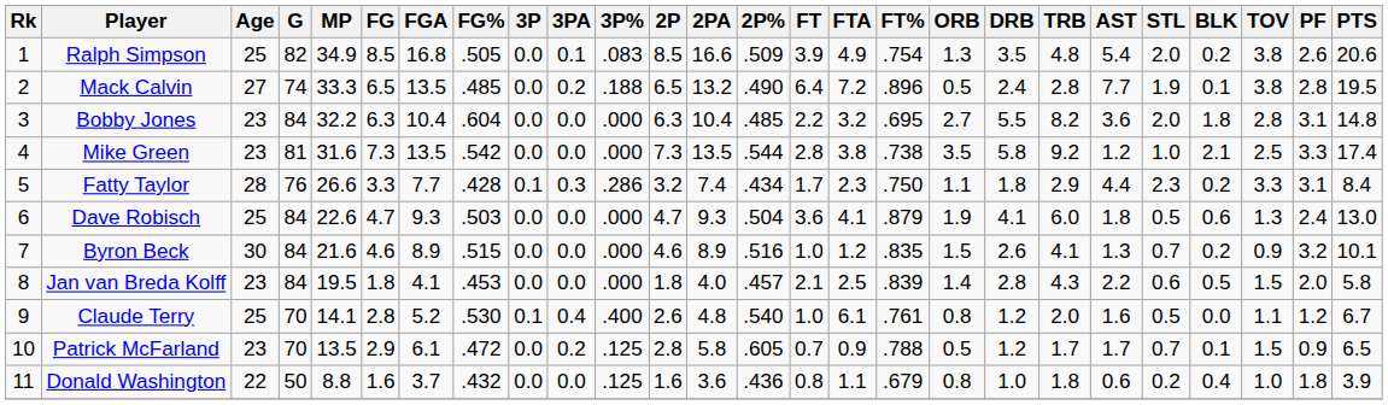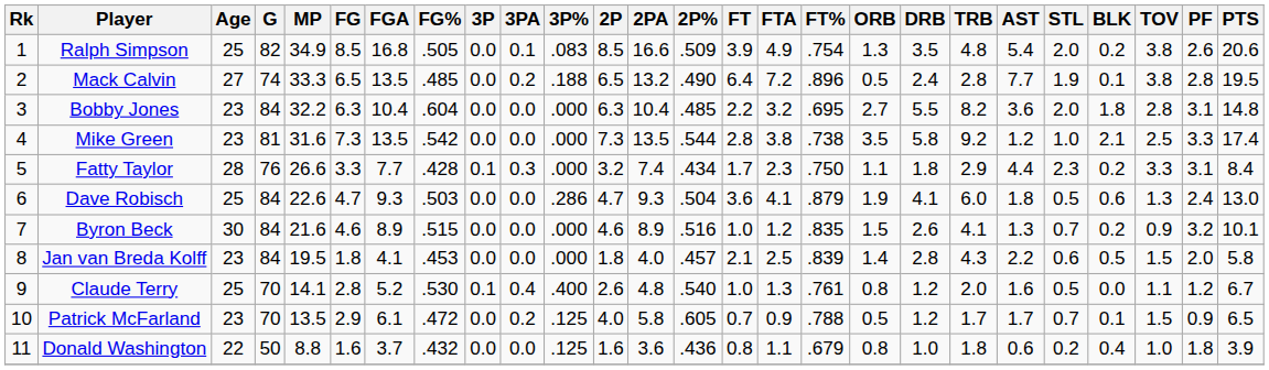 <table class="wikitable" style="text-align: center;">
 <tr>
 <th>Rk</th>
 <th>Player</th>
 <th>Age</th>
 <th>G</th>
 <th>MP</th>
 <th>FG</th>
 <th>FGA</th>
 <th>FG%</th>
 <th>3P</th>
 <th>3PA</th>
 <th>3P%</th>
 <th>2P</th>
 <th>2PA</th>
 <th>2P%</th>
 <th>FT</th>
 <th>FTA</th>
 <th>FT%</th>
 <th>ORB</th>
 <th>DRB</th>
 <th>TRB</th>
 <th>AST</th>
 <th>STL</th>
 <th>BLK</th>
 <th>TOV</th>
 <th>PF</th>
 <th>PTS</th>
 </tr>
 <tr>
 <td>1</td>
 <td><a href='#'>Ralph Simpson</a></td>
 <td>25</td>
 <td>82</td>
 <td>34.9</td>
 <td>8.5</td>
 <td>16.8</td>
 <td>.505</td>
 <td>0.0</td>
 <td>0.1</td>
 <td>.083</td>
 <td>8.5</td>
 <td>16.6</td>
 <td>.509</td>
 <td>3.9</td>
 <td>4.9</td>
 <td>.754</td>
 <td>1.3</td>
 <td>3.5</td>
 <td>4.8</td>
 <td>5.4</td>
 <td>2.0</td>
 <td>0.2</td>
 <td>3.8</td>
 <td>2.6</td>
 <td>20.6</td>
 </tr>
 <tr>
 <td>2</td>
 <td><a href='#'>Mack Calvin</a></td>
 <td>27</td>
 <td>74</td>
 <td>33.3</td>
 <td>6.5</td>
 <td>13.5</td>
 <td>.485</td>
 <td>0.0</td>
 <td>0.2</td>
 <td>.188</td>
 <td>6.5</td>
 <td>13.2</td>
 <td>.490</td>
 <td>6.4</td>
 <td>7.2</td>
 <td>.896</td>
 <td>0.5</td>
 <td>2.4</td>
 <td>2.8</td>
 <td>7.7</td>
 <td>1.9</td>
 <td>0.1</td>
 <td>3.8</td>
 <td>2.8</td>
 <td>19.5</td>
 </tr>
 <tr>
 <td>3</td>
 <td><a href='#'>Bobby Jones</a></td>
 <td>23</td>
 <td>84</td>
 <td>32.2</td>
 <td>6.3</td>
 <td>10.4</td>
 <td>.604</td>
 <td>0.0</td>
 <td>0.0</td>
 <td>.000</td>
 <td>6.3</td>
 <td>10.4</td>
 <td>.485</td>
 <td>2.2</td>
 <td>3.2</td>
 <td>.695</td>
 <td>2.7</td>
 <td>5.5</td>
 <td>8.2</td>
 <td>3.6</td>
 <td>2.0</td>
 <td>1.8</td>
 <td>2.8</td>
 <td>3.1</td>
 <td>14.8</td>
 </tr>
 <tr>
 <td>4</td>
 <td><a href='#'>Mike Green</a></td>
 <td>23</td>
 <td>81</td>
 <td>31.6</td>
 <td>7.3</td>
 <td>13.5</td>
 <td>.542</td>
 <td>0.0</td>
 <td>0.0</td>
 <td>.000</td>
 <td>7.3</td>
 <td>13.5</td>
 <td>.544</td>
 <td>2.8</td>
 <td>3.8</td>
 <td>.738</td>
 <td>3.5</td>
 <td>5.8</td>
 <td>9.2</td>
 <td>1.2</td>
 <td>1.0</td>
 <td>2.1</td>
 <td>2.5</td>
 <td>3.3</td>
 <td>17.4</td>
 </tr>
 <tr>
 <td>5</td>
 <td><a href='#'>Fatty Taylor</a></td>
 <td>28</td>
 <td>76</td>
 <td>26.6</td>
 <td>3.3</td>
 <td>7.7</td>
 <td>.428</td>
 <td>0.1</td>
 <td>0.3</td>
-<td>.286</td>
+<td>.000</td>
 <td>3.2</td>
 <td>7.4</td>
 <td>.434</td>
 <td>1.7</td>
 <td>2.3</td>
 <td>.750</td>
 <td>1.1</td>
 <td>1.8</td>
 <td>2.9</td>
 <td>4.4</td>
 <td>2.3</td>
 <td>0.2</td>
 <td>3.3</td>
 <td>3.1</td>
 <td>8.4</td>
 </tr>
 <tr>
 <td>6</td>
 <td><a href='#'>Dave Robisch</a></td>
 <td>25</td>
 <td>84</td>
 <td>22.6</td>
 <td>4.7</td>
 <td>9.3</td>
 <td>.503</td>
 <td>0.0</td>
 <td>0.0</td>
-<td>.000</td>
+<td>.286</td>
 <td>4.7</td>
 <td>9.3</td>
 <td>.504</td>
 <td>3.6</td>
 <td>4.1</td>
 <td>.879</td>
 <td>1.9</td>
 <td>4.1</td>
 <td>6.0</td>
 <td>1.8</td>
 <td>0.5</td>
 <td>0.6</td>
 <td>1.3</td>
 <td>2.4</td>
 <td>13.0</td>
 </tr>
 <tr>
 <td>7</td>
 <td><a href='#'>Byron Beck</a></td>
 <td>30</td>
 <td>84</td>
 <td>21.6</td>
 <td>4.6</td>
 <td>8.9</td>
 <td>.515</td>
 <td>0.0</td>
 <td>0.0</td>
 <td>.000</td>
 <td>4.6</td>
 <td>8.9</td>
 <td>.516</td>
 <td>1.0</td>
 <td>1.2</td>
 <td>.835</td>
 <td>1.5</td>
 <td>2.6</td>
 <td>4.1</td>
 <td>1.3</td>
 <td>0.7</td>
 <td>0.2</td>
 <td>0.9</td>
 <td>3.2</td>
 <td>10.1</td>
 </tr>
 <tr>
 <td>8</td>
 <td><a href='#'>Jan van Breda Kolff</a></td>
 <td>23</td>
 <td>84</td>
 <td>19.5</td>
 <td>1.8</td>
 <td>4.1</td>
 <td>.453</td>
 <td>0.0</td>
 <td>0.0</td>
 <td>.000</td>
 <td>1.8</td>
 <td>4.0</td>
 <td>.457</td>
 <td>2.1</td>
 <td>2.5</td>
 <td>.839</td>
 <td>1.4</td>
 <td>2.8</td>
 <td>4.3</td>
 <td>2.2</td>
 <td>0.6</td>
 <td>0.5</td>
 <td>1.5</td>
 <td>2.0</td>
 <td>5.8</td>
 </tr>
 <tr>
 <td>9</td>
 <td><a href='#'>Claude Terry</a></td>
 <td>25</td>
 <td>70</td>
 <td>14.1</td>
 <td>2.8</td>
 <td>5.2</td>
 <td>.530</td>
 <td>0.1</td>
 <td>0.4</td>
 <td>.400</td>
 <td>2.6</td>
 <td>4.8</td>
 <td>.540</td>
 <td>1.0</td>
-<td>6.1</td>
+<td>1.3</td>
 <td>.761</td>
 <td>0.8</td>
 <td>1.2</td>
 <td>2.0</td>
 <td>1.6</td>
 <td>0.5</td>
 <td>0.0</td>
 <td>1.1</td>
 <td>1.2</td>
 <td>6.7</td>
 </tr>
 <tr>
 <td>10</td>
 <td><a href='#'>Patrick McFarland</a></td>
 <td>23</td>
 <td>70</td>
 <td>13.5</td>
 <td>2.9</td>
 <td>6.1</td>
 <td>.472</td>
 <td>0.0</td>
 <td>0.2</td>
 <td>.125</td>
-<td>2.8</td>
+<td>4.0</td>
 <td>5.8</td>
 <td>.605</td>
 <td>0.7</td>
 <td>0.9</td>
 <td>.788</td>
 <td>0.5</td>
 <td>1.2</td>
 <td>1.7</td>
 <td>1.7</td>
 <td>0.7</td>
 <td>0.1</td>
 <td>1.5</td>
 <td>0.9</td>
 <td>6.5</td>
 </tr>
 <tr>
 <td>11</td>
 <td><a href='#'>Donald Washington</a></td>
 <td>22</td>
 <td>50</td>
 <td>8.8</td>
 <td>1.6</td>
 <td>3.7</td>
 <td>.432</td>
 <td>0.0</td>
 <td>0.0</td>
 <td>.125</td>
 <td>1.6</td>
 <td>3.6</td>
 <td>.436</td>
 <td>0.8</td>
 <td>1.1</td>
 <td>.679</td>
 <td>0.8</td>
 <td>1.0</td>
 <td>1.8</td>
 <td>0.6</td>
 <td>0.2</td>
 <td>0.4</td>
 <td>1.0</td>
 <td>1.8</td>
 <td>3.9</td>
 </tr>
 <tr>
 </tr>
 </table>
